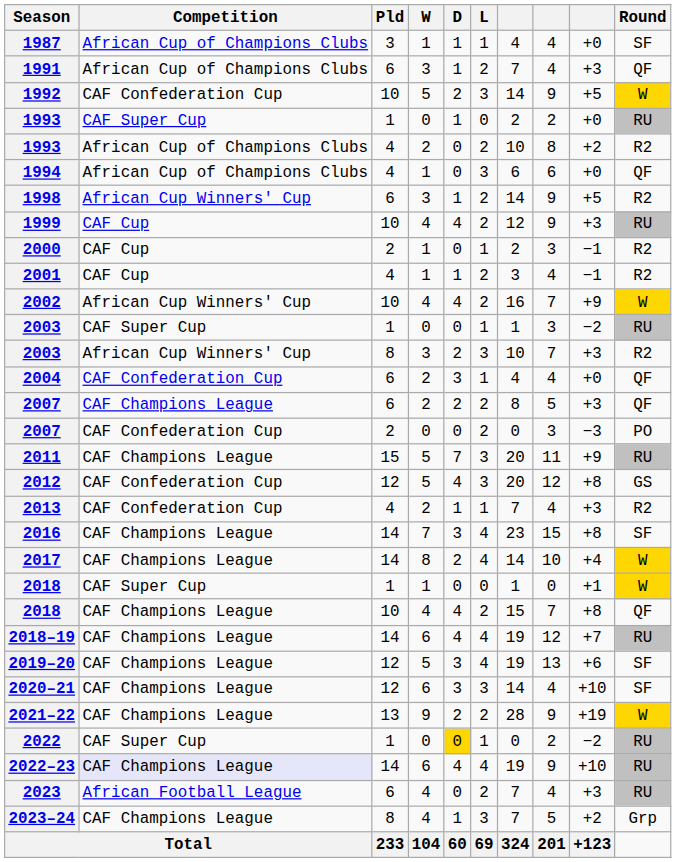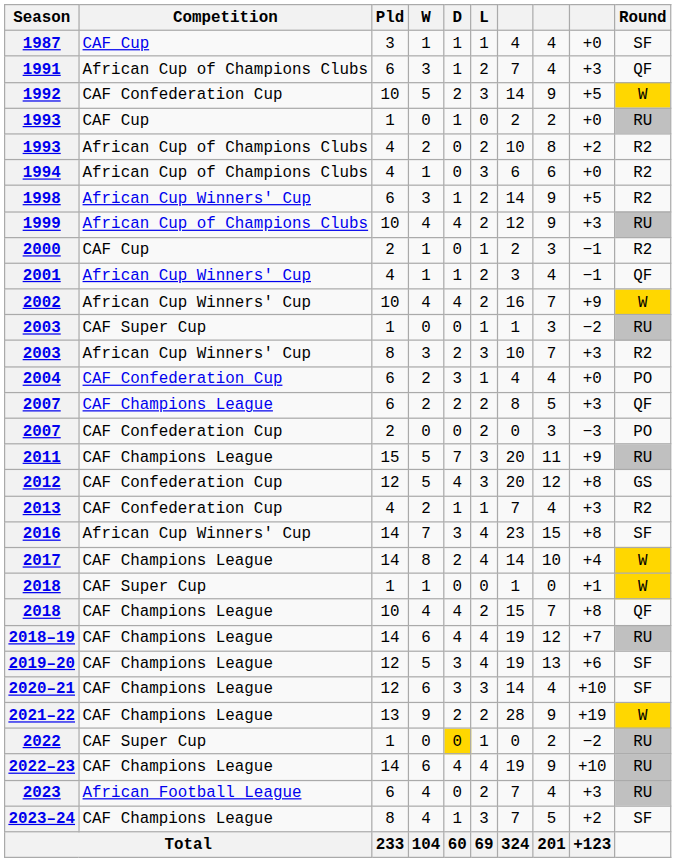 <table class="wikitable plainrowheaders sortable" style="text-align:center;">
 <tr>
 <th scope="col">Season</th>
 <th scope="col">Competition</th>
 <th scope="col">Pld</th>
 <th scope="col">W</th>
 <th scope="col">D</th>
 <th scope="col">L</th>
 <th scope="col"></th>
 <th scope="col"></th>
 <th scope="col"></th>
 <th scope="col">Round</th>
 </tr>
 <tr>
 <th scope="row" style="text-align:center"><a href='#'>1987</a></th>
-<td align="left"><a href='#'>African Cup of Champions Clubs</a></td>
+<td align="left"><a href='#'>CAF Cup</a></td>
 <td>3</td>
 <td>1</td>
 <td>1</td>
 <td>1</td>
 <td>4</td>
 <td>4</td>
 <td>+0</td>
 <td>SF</td>
 </tr>
 <tr>
 <th scope="row" style="text-align:center"><a href='#'>1991</a></th>
 <td align="left">African Cup of Champions Clubs</td>
 <td>6</td>
 <td>3</td>
 <td>1</td>
 <td>2</td>
 <td>7</td>
 <td>4</td>
 <td>+3</td>
 <td>QF</td>
 </tr>
 <tr>
 <th scope="row" style="text-align:center"><a href='#'>1992</a></th>
 <td align="left">CAF Confederation Cup</td>
 <td>10</td>
 <td>5</td>
 <td>2</td>
 <td>3</td>
 <td>14</td>
 <td>9</td>
 <td>+5</td>
 <td style="background:gold">W</td>
 </tr>
 <tr>
 <th scope="row" style="text-align:center"><a href='#'>1993</a></th>
-<td align="left"><a href='#'>CAF Super Cup</a></td>
+<td align="left">CAF Cup</td>
 <td>1</td>
 <td>0</td>
 <td>1</td>
 <td>0</td>
 <td>2</td>
 <td>2</td>
 <td>+0</td>
 <td style="background:silver;">RU</td>
 </tr>
 <tr>
 <th scope="row" style="text-align:center"><a href='#'>1993</a></th>
 <td align="left">African Cup of Champions Clubs</td>
 <td>4</td>
 <td>2</td>
 <td>0</td>
 <td>2</td>
 <td>10</td>
 <td>8</td>
 <td>+2</td>
 <td>R2</td>
 </tr>
 <tr>
 <th scope="row" style="text-align:center"><a href='#'>1994</a></th>
 <td align="left">African Cup of Champions Clubs</td>
 <td>4</td>
 <td>1</td>
 <td>0</td>
 <td>3</td>
 <td>6</td>
 <td>6</td>
 <td>+0</td>
-<td>QF</td>
+<td>R2</td>
 </tr>
 <tr>
 <th scope="row" style="text-align:center"><a href='#'>1998</a></th>
 <td align="left"><a href='#'>African Cup Winners' Cup</a></td>
 <td>6</td>
 <td>3</td>
 <td>1</td>
 <td>2</td>
 <td>14</td>
 <td>9</td>
 <td>+5</td>
 <td>R2</td>
 </tr>
 <tr>
 <th scope="row" style="text-align:center"><a href='#'>1999</a></th>
-<td align="left"><a href='#'>CAF Cup</a></td>
+<td align="left"><a href='#'>African Cup of Champions Clubs</a></td>
 <td>10</td>
 <td>4</td>
 <td>4</td>
 <td>2</td>
 <td>12</td>
 <td>9</td>
 <td>+3</td>
 <td style="background:silver;">RU</td>
 </tr>
 <tr>
 <th scope="row" style="text-align:center"><a href='#'>2000</a></th>
 <td align="left">CAF Cup</td>
 <td>2</td>
 <td>1</td>
 <td>0</td>
 <td>1</td>
 <td>2</td>
 <td>3</td>
 <td>−1</td>
 <td>R2</td>
 </tr>
 <tr>
 <th scope="row" style="text-align:center"><a href='#'>2001</a></th>
-<td align="left">CAF Cup</td>
+<td align="left"><a href='#'>African Cup Winners' Cup</a></td>
 <td>4</td>
 <td>1</td>
 <td>1</td>
 <td>2</td>
 <td>3</td>
 <td>4</td>
 <td>−1</td>
-<td>R2</td>
+<td>QF</td>
 </tr>
 <tr>
 <th scope="row" style="text-align:center"><a href='#'>2002</a></th>
 <td align="left">African Cup Winners' Cup</td>
 <td>10</td>
 <td>4</td>
 <td>4</td>
 <td>2</td>
 <td>16</td>
 <td>7</td>
 <td>+9</td>
 <td style="background:gold">W</td>
 </tr>
 <tr>
 <th scope="row" style="text-align:center"><a href='#'>2003</a></th>
 <td align="left">CAF Super Cup</td>
 <td>1</td>
 <td>0</td>
 <td>0</td>
 <td>1</td>
 <td>1</td>
 <td>3</td>
 <td>−2</td>
 <td style="background:silver;">RU</td>
 </tr>
 <tr>
 <th scope="row" style="text-align:center"><a href='#'>2003</a></th>
 <td align="left">African Cup Winners' Cup</td>
 <td>8</td>
 <td>3</td>
 <td>2</td>
 <td>3</td>
 <td>10</td>
 <td>7</td>
 <td>+3</td>
 <td>R2</td>
 </tr>
 <tr>
 <th scope="row" style="text-align:center"><a href='#'>2004</a></th>
 <td align="left"><a href='#'>CAF Confederation Cup</a></td>
 <td>6</td>
 <td>2</td>
 <td>3</td>
 <td>1</td>
 <td>4</td>
 <td>4</td>
 <td>+0</td>
-<td>QF</td>
+<td>PO</td>
 </tr>
 <tr>
 <th scope="row" style="text-align:center"><a href='#'>2007</a></th>
 <td align="left"><a href='#'>CAF Champions League</a></td>
 <td>6</td>
 <td>2</td>
 <td>2</td>
 <td>2</td>
 <td>8</td>
 <td>5</td>
 <td>+3</td>
 <td>QF</td>
 </tr>
 <tr>
 <th scope="row" style="text-align:center"><a href='#'>2007</a></th>
 <td align="left">CAF Confederation Cup</td>
 <td>2</td>
 <td>0</td>
 <td>0</td>
 <td>2</td>
 <td>0</td>
 <td>3</td>
 <td>−3</td>
 <td>PO</td>
 </tr>
 <tr>
 <th scope="row" style="text-align:center"><a href='#'>2011</a></th>
 <td align="left">CAF Champions League</td>
 <td>15</td>
 <td>5</td>
 <td>7</td>
 <td>3</td>
 <td>20</td>
 <td>11</td>
 <td>+9</td>
 <td style="background:silver;">RU</td>
 </tr>
 <tr>
 <th scope="row" style="text-align:center"><a href='#'>2012</a></th>
 <td align="left">CAF Confederation Cup</td>
 <td>12</td>
 <td>5</td>
 <td>4</td>
 <td>3</td>
 <td>20</td>
 <td>12</td>
 <td>+8</td>
 <td>GS</td>
 </tr>
 <tr>
 <th scope="row" style="text-align:center"><a href='#'>2013</a></th>
 <td align="left">CAF Confederation Cup</td>
 <td>4</td>
 <td>2</td>
 <td>1</td>
 <td>1</td>
 <td>7</td>
 <td>4</td>
 <td>+3</td>
 <td>R2</td>
 </tr>
 <tr>
 <th scope="row" style="text-align:center"><a href='#'>2016</a></th>
-<td align="left">CAF Champions League</td>
+<td align="left">African Cup Winners' Cup</td>
 <td>14</td>
 <td>7</td>
 <td>3</td>
 <td>4</td>
 <td>23</td>
 <td>15</td>
 <td>+8</td>
 <td>SF</td>
 </tr>
 <tr>
 <th scope="row" style="text-align:center"><a href='#'>2017</a></th>
 <td align="left">CAF Champions League</td>
 <td>14</td>
 <td>8</td>
 <td>2</td>
 <td>4</td>
 <td>14</td>
 <td>10</td>
 <td>+4</td>
 <td style="background:gold">W</td>
 </tr>
 <tr>
 <th scope="row" style="text-align:center"><a href='#'>2018</a></th>
 <td align="left">CAF Super Cup</td>
 <td>1</td>
 <td>1</td>
 <td>0</td>
 <td>0</td>
 <td>1</td>
 <td>0</td>
 <td>+1</td>
 <td style="background:gold">W</td>
 </tr>
 <tr>
 <th scope="row" style="text-align:center"><a href='#'>2018</a></th>
 <td align="left">CAF Champions League</td>
 <td>10</td>
 <td>4</td>
 <td>4</td>
 <td>2</td>
 <td>15</td>
 <td>7</td>
 <td>+8</td>
 <td>QF</td>
 </tr>
 <tr>
 <th scope="row" style="text-align:center"><a href='#'>2018–19</a></th>
 <td align="left">CAF Champions League</td>
 <td>14</td>
 <td>6</td>
 <td>4</td>
 <td>4</td>
 <td>19</td>
 <td>12</td>
 <td>+7</td>
 <td style="background:silver;">RU</td>
 </tr>
 <tr>
 <th scope="row" style="text-align:center"><a href='#'>2019–20</a></th>
 <td align="left">CAF Champions League</td>
 <td>12</td>
 <td>5</td>
 <td>3</td>
 <td>4</td>
 <td>19</td>
 <td>13</td>
 <td>+6</td>
 <td>SF</td>
 </tr>
 <tr>
 <th scope="row" style="text-align:center"><a href='#'>2020–21</a></th>
 <td align="left">CAF Champions League</td>
 <td>12</td>
 <td>6</td>
 <td>3</td>
 <td>3</td>
 <td>14</td>
 <td>4</td>
 <td>+10</td>
 <td>SF</td>
 </tr>
 <tr>
 <th scope="row" style="text-align:center"><a href='#'>2021–22</a></th>
 <td align="left">CAF Champions League</td>
 <td>13</td>
 <td>9</td>
 <td>2</td>
 <td>2</td>
 <td>28</td>
 <td>9</td>
 <td>+19</td>
 <td style="background:gold">W</td>
 </tr>
 <tr>
 <th scope="row" style="text-align:center"><a href='#'>2022</a></th>
 <td align="left">CAF Super Cup</td>
 <td>1</td>
 <td>0</td>
 <td style="background: gold;">0</td>
 <td>1</td>
 <td>0</td>
 <td>2</td>
 <td>−2</td>
 <td style="background:silver;">RU</td>
 </tr>
 <tr>
 <th scope="row" style="text-align:center"><a href='#'>2022–23</a></th>
-<td align="left" style="background: lavender;">CAF Champions League</td>
+<td align="left">CAF Champions League</td>
 <td>14</td>
 <td>6</td>
 <td>4</td>
 <td>4</td>
 <td>19</td>
 <td>9</td>
 <td>+10</td>
 <td style="background:silver;">RU</td>
 </tr>
 <tr>
 <th scope="row" style="text-align:center"><a href='#'>2023</a></th>
 <td align="left"><a href='#'>African Football League</a></td>
 <td>6</td>
 <td>4</td>
 <td>0</td>
 <td>2</td>
 <td>7</td>
 <td>4</td>
 <td>+3</td>
 <td style="background:silver;">RU</td>
 </tr>
 <tr>
 <th scope="row" style="text-align:center"><a href='#'>2023–24</a></th>
 <td align="left">CAF Champions League</td>
 <td>8</td>
 <td>4</td>
 <td>1</td>
 <td>3</td>
 <td>7</td>
 <td>5</td>
 <td>+2</td>
-<td>Grp</td>
+<td>SF</td>
 </tr>
 <tr>
 <th colspan="2">Total</th>
 <th>233</th>
 <th>104</th>
 <th>60</th>
 <th>69</th>
 <th>324</th>
 <th>201</th>
 <th>+123</th>
 <td></td>
 </tr>
 </table>
